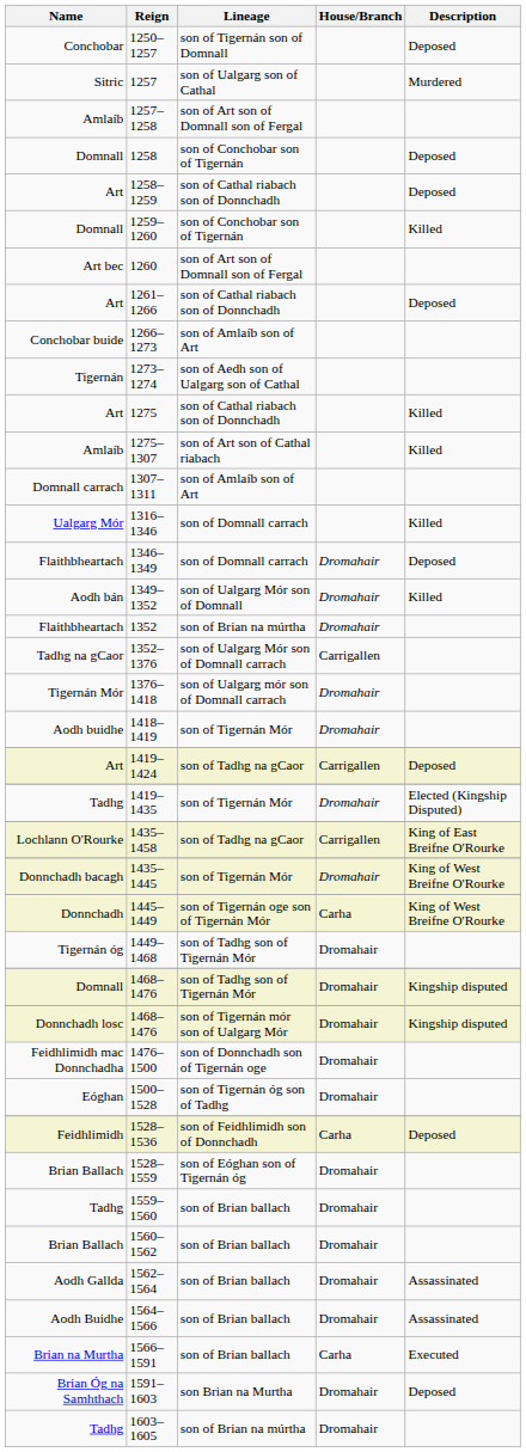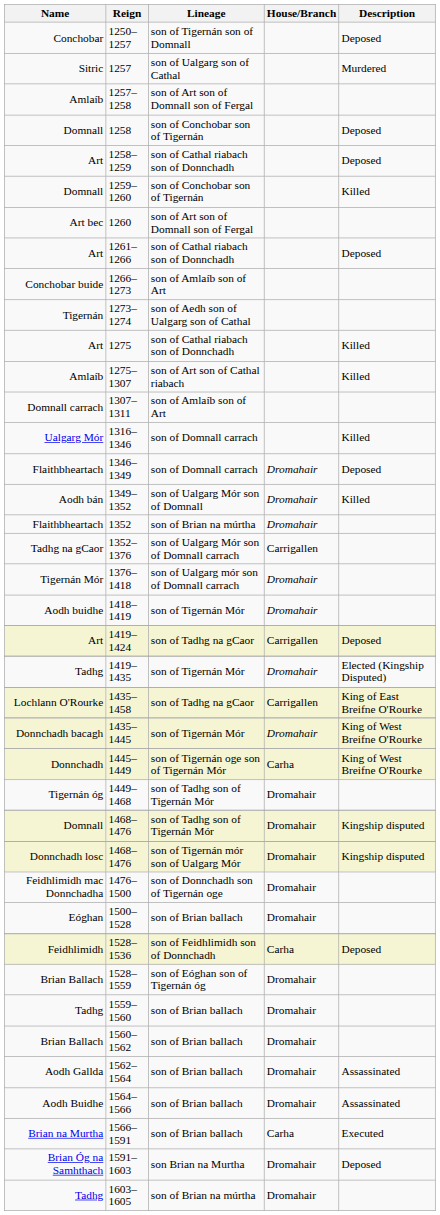 <table class="wikitable sortable">
 <tr>
 <th>Name</th>
 <th>Reign</th>
 <th>Lineage</th>
 <th>House/Branch</th>
 <th>Description</th>
 </tr>
 <tr>
 <td align=right>Conchobar</td>
 <td>1250–1257</td>
 <td>son of Tigernán son of Domnall</td>
 <td></td>
 <td>Deposed</td>
 </tr>
 <tr>
 <td align=right>Sitric</td>
 <td>1257</td>
 <td>son of Ualgarg son of Cathal</td>
 <td></td>
 <td>Murdered</td>
 </tr>
 <tr>
 <td align=right>Amlaíb</td>
 <td>1257–1258</td>
 <td>son of Art son of Domnall son of Fergal</td>
 <td></td>
 <td></td>
 </tr>
 <tr>
 <td align=right>Domnall</td>
 <td>1258</td>
 <td>son of Conchobar son of Tigernán</td>
 <td></td>
 <td>Deposed</td>
 </tr>
 <tr>
 <td align=right>Art</td>
 <td>1258–1259</td>
 <td>son of Cathal riabach son of Donnchadh</td>
 <td></td>
 <td>Deposed</td>
 </tr>
 <tr>
 <td align=right>Domnall</td>
 <td>1259–1260</td>
 <td>son of Conchobar son of Tigernán</td>
 <td></td>
 <td>Killed</td>
 </tr>
 <tr>
 <td align=right>Art bec</td>
 <td>1260</td>
 <td>son of Art son of Domnall son of Fergal</td>
 <td></td>
 <td></td>
 </tr>
 <tr>
 <td align=right>Art</td>
 <td>1261–1266</td>
 <td>son of Cathal riabach son of Donnchadh</td>
 <td></td>
 <td>Deposed</td>
 </tr>
 <tr>
 <td align=right>Conchobar buide</td>
 <td>1266–1273</td>
 <td>son of Amlaíb son of Art</td>
 <td></td>
 <td align=right></td>
 </tr>
 <tr>
 <td align=right>Tigernán</td>
 <td>1273–1274</td>
 <td>son of Aedh son of Ualgarg son of Cathal</td>
 <td></td>
 <td align=right></td>
 </tr>
 <tr>
 <td align=right>Art</td>
 <td>1275</td>
 <td>son of Cathal riabach son of Donnchadh</td>
 <td></td>
 <td align=left>Killed </td>
 </tr>
 <tr>
 <td align=right>Amlaíb</td>
 <td>1275–1307</td>
 <td>son of Art son of Cathal riabach</td>
 <td></td>
 <td align=left>Killed </td>
 </tr>
 <tr>
 <td align=right>Domnall carrach</td>
 <td>1307–1311</td>
 <td>son of Amlaíb son of Art</td>
 <td></td>
 <td align=right></td>
 </tr>
 <tr>
 <td align=right><a href='#'>Ualgarg Mór</a></td>
 <td>1316–1346</td>
 <td>son of Domnall carrach</td>
 <td></td>
 <td>Killed </td>
 </tr>
 <tr>
 <td align=right>Flaithbheartach</td>
 <td>1346–1349</td>
 <td>son of Domnall carrach</td>
 <td><em>Dromahair</em></td>
 <td>Deposed</td>
 </tr>
 <tr>
 <td align=right>Aodh bán</td>
 <td>1349–1352</td>
 <td>son of Ualgarg Mór son of Domnall</td>
 <td><em>Dromahair</em></td>
 <td>Killed </td>
 </tr>
 <tr>
 <td align=right>Flaithbheartach</td>
 <td>1352</td>
 <td>son of Brian na múrtha</td>
 <td><em>Dromahair</em></td>
 <td align=right></td>
 </tr>
 <tr>
 <td align=right>Tadhg na gCaor</td>
 <td>1352–1376</td>
 <td>son of Ualgarg Mór son of Domnall carrach</td>
 <td>Carrigallen</td>
 <td align=right></td>
 </tr>
 <tr>
 <td align=right>Tigernán Mór</td>
 <td>1376–1418</td>
 <td>son of Ualgarg mór son of Domnall carrach</td>
 <td><em>Dromahair</em></td>
 <td align=right></td>
 </tr>
 <tr>
 <td align=right>Aodh buidhe</td>
 <td>1418–1419</td>
 <td>son of Tigernán Mór</td>
 <td><em>Dromahair</em></td>
 <td align=right></td>
 </tr>
 <tr>
 </tr>
 <tr style="background:#f5f5d3;">
 <td align=right>Art</td>
 <td>1419–1424</td>
 <td>son of Tadhg na gCaor</td>
 <td>Carrigallen</td>
 <td>Deposed</td>
 </tr>
 <tr>
 </tr>
 <tr style=>
 <td align=right>Tadhg</td>
 <td>1419–1435</td>
 <td>son of Tigernán Mór</td>
 <td><em>Dromahair</em></td>
 <td>Elected (Kingship Disputed)</td>
 </tr>
 <tr>
 </tr>
 <tr style="background:#f5f5d3;">
 <td align=right>Lochlann O'Rourke</td>
 <td>1435–1458</td>
 <td>son of Tadhg na gCaor</td>
 <td>Carrigallen</td>
 <td>King of East Breifne O'Rourke</td>
 </tr>
 <tr>
 </tr>
 <tr style="background:#f5f5d3;">
 <td align=right>Donnchadh bacagh</td>
 <td>1435–1445</td>
 <td>son of Tigernán Mór</td>
 <td><em>Dromahair</em></td>
 <td>King of West Breifne O'Rourke</td>
 </tr>
 <tr>
 </tr>
 <tr style="background:#f5f5d3;">
 <td align=right>Donnchadh</td>
 <td>1445–1449</td>
 <td>son of Tigernán oge son of Tigernán Mór</td>
 <td>Carha</td>
 <td>King of West Breifne O'Rourke</td>
 </tr>
 <tr>
 <td align=right>Tigernán óg</td>
 <td>1449–1468</td>
 <td>son of Tadhg son of Tigernán Mór</td>
 <td>Dromahair</td>
 <td></td>
 </tr>
 <tr>
 </tr>
 <tr style="background:#f5f5d3;">
 <td align=right>Domnall</td>
 <td>1468–1476</td>
 <td>son of Tadhg son of Tigernán Mór</td>
 <td>Dromahair</td>
 <td>Kingship disputed</td>
 </tr>
 <tr>
 </tr>
 <tr style="background:#f5f5d3;">
 <td align=right>Donnchadh losc</td>
 <td>1468–1476</td>
 <td>son of Tigernán mór son of Ualgarg Mór</td>
 <td>Dromahair</td>
 <td>Kingship disputed</td>
 </tr>
 <tr>
 <td align=right>Feidhlimidh mac Donnchadha</td>
 <td>1476–1500</td>
 <td>son of Donnchadh son of Tigernán oge</td>
 <td>Dromahair</td>
 <td align=right></td>
 </tr>
 <tr>
 <td align=right>Eóghan</td>
 <td>1500–1528</td>
-<td>son of Tigernán óg son of Tadhg</td>
+<td>son of Brian ballach</td>
 <td>Dromahair</td>
 <td align=right></td>
 </tr>
 <tr>
 </tr>
 <tr style="background:#f5f5d3;">
 <td align=right>Feidhlimidh</td>
 <td>1528–1536</td>
 <td>son of Feidhlimidh son of Donnchadh</td>
 <td>Carha</td>
 <td align=left>Deposed</td>
 </tr>
 <tr>
 <td align=right>Brian Ballach</td>
 <td>1528–1559</td>
 <td>son of Eóghan son of Tigernán óg</td>
 <td>Dromahair</td>
 <td align=right></td>
 </tr>
 <tr>
 <td align=right>Tadhg</td>
 <td>1559–1560</td>
 <td>son of Brian ballach</td>
 <td>Dromahair</td>
 <td align=right></td>
 </tr>
 <tr>
 <td align=right>Brian Ballach</td>
 <td>1560–1562</td>
 <td>son of Brian ballach</td>
 <td>Dromahair</td>
 <td align=right></td>
 </tr>
 <tr>
 <td align=right>Aodh Gallda</td>
 <td>1562–1564</td>
 <td>son of Brian ballach</td>
 <td>Dromahair</td>
 <td align=left>Assassinated</td>
 </tr>
 <tr>
 <td align=right>Aodh Buidhe</td>
 <td>1564–1566</td>
 <td>son of Brian ballach</td>
 <td>Dromahair</td>
 <td align=left>Assassinated</td>
 </tr>
 <tr>
 <td align=right><a href='#'>Brian na Murtha</a></td>
 <td>1566–1591</td>
 <td>son of Brian ballach</td>
 <td>Carha</td>
 <td>Executed</td>
 </tr>
 <tr>
 <td align=right><a href='#'>Brian Óg na Samhthach</a></td>
 <td>1591–1603</td>
 <td>son Brian na Murtha</td>
 <td>Dromahair</td>
 <td>Deposed</td>
 </tr>
 <tr>
 <td align=right><a href='#'>Tadhg</a></td>
 <td>1603–1605</td>
 <td>son of Brian na múrtha</td>
 <td>Dromahair</td>
 <td></td>
 </tr>
 </table>
